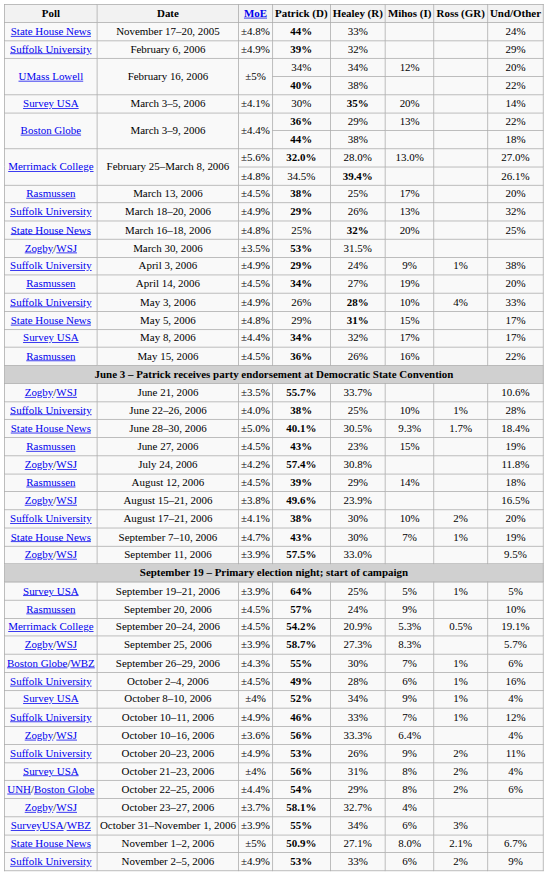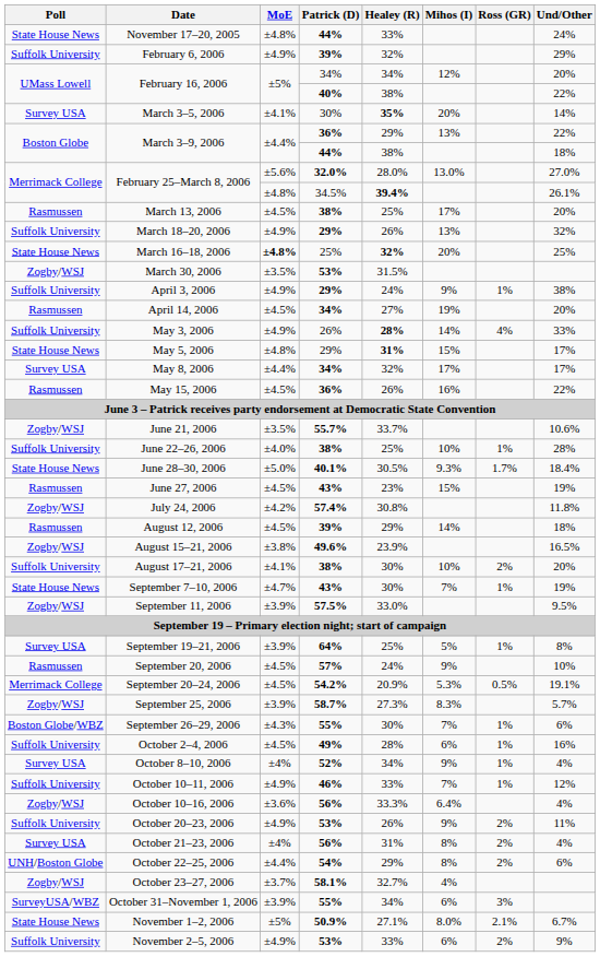 <table class="wikitable sortable mw-collapsible mw-collapsed" style="text-align:center;font-size:90%;line-height:17px">
 <tr>
 <th>Poll</th>
 <th>Date</th>
 <th><a href='#'>MoE</a></th>
 <th>Patrick (D)</th>
 <th>Healey (R)</th>
 <th>Mihos (I)</th>
 <th>Ross (GR)</th>
 <th>Und/Other</th>
 </tr>
 <tr>
 <td><a href='#'>State House News</a></td>
 <td>November 17–20, 2005</td>
 <td>±4.8%</td>
 <td><strong>44%</strong></td>
 <td>33%</td>
 <td></td>
 <td></td>
 <td>24%</td>
 </tr>
 <tr>
 <td><a href='#'>Suffolk University</a></td>
 <td>February 6, 2006</td>
 <td>±4.9%</td>
 <td><strong>39%</strong></td>
 <td>32%</td>
 <td></td>
 <td></td>
 <td>29%</td>
 </tr>
 <tr>
 <td rowspan="2"><a href='#'>UMass Lowell</a></td>
 <td rowspan="2">February 16, 2006</td>
 <td rowspan="2">±5%</td>
 <td>34%</td>
 <td>34%</td>
 <td>12%</td>
 <td></td>
 <td>20%</td>
 </tr>
 <tr>
 <td><strong>40%</strong></td>
 <td>38%</td>
 <td></td>
 <td></td>
 <td>22%</td>
 </tr>
 <tr>
 <td><a href='#'>Survey USA</a></td>
 <td>March 3–5, 2006</td>
 <td>±4.1%</td>
 <td>30%</td>
 <td><strong>35%</strong></td>
 <td>20%</td>
 <td></td>
 <td>14%</td>
 </tr>
 <tr>
 <td rowspan="2"><a href='#'>Boston Globe</a></td>
 <td rowspan="2">March 3–9, 2006</td>
 <td rowspan="2">±4.4%</td>
 <td><strong>36%</strong></td>
 <td>29%</td>
 <td>13%</td>
 <td></td>
 <td>22%</td>
 </tr>
 <tr>
 <td><strong>44%</strong></td>
 <td>38%</td>
 <td></td>
 <td></td>
 <td>18%</td>
 </tr>
 <tr>
 <td rowspan="2"><a href='#'>Merrimack College</a></td>
 <td rowspan="2">February 25–March 8, 2006</td>
 <td>±5.6%</td>
 <td><strong>32.0%</strong></td>
 <td>28.0%</td>
 <td>13.0%</td>
 <td></td>
 <td>27.0%</td>
 </tr>
 <tr>
 <td>±4.8%</td>
 <td>34.5%</td>
 <td><strong>39.4%</strong></td>
 <td></td>
 <td></td>
 <td>26.1%</td>
 </tr>
 <tr>
 <td><a href='#'>Rasmussen</a></td>
 <td>March 13, 2006</td>
 <td>±4.5%</td>
 <td><strong>38%</strong></td>
 <td>25%</td>
 <td>17%</td>
 <td></td>
 <td>20%</td>
 </tr>
 <tr>
 <td><a href='#'>Suffolk University</a></td>
 <td>March 18–20, 2006</td>
 <td>±4.9%</td>
 <td><strong>29%</strong></td>
 <td>26%</td>
 <td>13%</td>
 <td></td>
 <td>32%</td>
 </tr>
 <tr>
 <td><a href='#'>State House News</a></td>
 <td>March 16–18, 2006</td>
-<td>±4.8%</td>
+<td><strong>±4.8%</strong></td>
 <td>25%</td>
 <td><strong>32%</strong></td>
 <td>20%</td>
 <td></td>
 <td>25%</td>
 </tr>
 <tr>
 <td><a href='#'>Zogby</a>/<a href='#'>WSJ</a></td>
 <td>March 30, 2006</td>
 <td>±3.5%</td>
 <td><strong>53%</strong></td>
 <td>31.5%</td>
 <td></td>
 <td></td>
 <td></td>
 </tr>
 <tr>
 <td><a href='#'>Suffolk University</a></td>
 <td>April 3, 2006</td>
 <td>±4.9%</td>
 <td><strong>29%</strong></td>
 <td>24%</td>
 <td>9%</td>
 <td>1%</td>
 <td>38%</td>
 </tr>
 <tr>
 <td><a href='#'>Rasmussen</a></td>
 <td>April 14, 2006</td>
 <td>±4.5%</td>
 <td><strong>34%</strong></td>
 <td>27%</td>
 <td>19%</td>
 <td></td>
 <td>20%</td>
 </tr>
 <tr>
 <td><a href='#'>Suffolk University</a></td>
 <td>May 3, 2006</td>
 <td>±4.9%</td>
 <td>26%</td>
 <td><strong>28%</strong></td>
-<td>10%</td>
+<td>14%</td>
 <td>4%</td>
 <td>33%</td>
 </tr>
 <tr>
 <td><a href='#'>State House News</a></td>
 <td>May 5, 2006</td>
 <td>±4.8%</td>
 <td>29%</td>
 <td><strong>31%</strong></td>
 <td>15%</td>
 <td></td>
 <td>17%</td>
 </tr>
 <tr>
 <td><a href='#'>Survey USA</a></td>
 <td>May 8, 2006</td>
 <td>±4.4%</td>
 <td><strong>34%</strong></td>
 <td>32%</td>
 <td>17%</td>
 <td></td>
 <td>17%</td>
 </tr>
 <tr>
 <td><a href='#'>Rasmussen</a></td>
 <td>May 15, 2006</td>
 <td>±4.5%</td>
 <td><strong>36%</strong></td>
 <td>26%</td>
 <td>16%</td>
 <td></td>
 <td>22%</td>
 </tr>
 <tr>
 <td colspan="8" style="background:#D0D0D0; color:black"><strong>June 3 – Patrick receives party endorsement at Democratic State Convention</strong></td>
 </tr>
 <tr>
 <td><a href='#'>Zogby</a>/<a href='#'>WSJ</a></td>
 <td>June 21, 2006</td>
 <td>±3.5%</td>
 <td><strong>55.7%</strong></td>
 <td>33.7%</td>
 <td></td>
 <td></td>
 <td>10.6%</td>
 </tr>
 <tr>
 <td><a href='#'>Suffolk University</a></td>
 <td>June 22–26, 2006</td>
 <td>±4.0%</td>
 <td><strong>38%</strong></td>
 <td>25%</td>
 <td>10%</td>
 <td>1%</td>
 <td>28%</td>
 </tr>
 <tr>
 <td><a href='#'>State House News</a></td>
 <td>June 28–30, 2006</td>
 <td>±5.0%</td>
 <td><strong>40.1%</strong></td>
 <td>30.5%</td>
 <td>9.3%</td>
 <td>1.7%</td>
 <td>18.4%</td>
 </tr>
 <tr>
 <td><a href='#'>Rasmussen</a></td>
 <td>June 27, 2006</td>
 <td>±4.5%</td>
 <td><strong>43%</strong></td>
 <td>23%</td>
 <td>15%</td>
 <td></td>
 <td>19%</td>
 </tr>
 <tr>
 <td><a href='#'>Zogby</a>/<a href='#'>WSJ</a></td>
 <td>July 24, 2006</td>
 <td>±4.2%</td>
 <td><strong>57.4%</strong></td>
 <td>30.8%</td>
 <td></td>
 <td></td>
 <td>11.8%</td>
 </tr>
 <tr>
 <td><a href='#'>Rasmussen</a></td>
 <td>August 12, 2006</td>
 <td>±4.5%</td>
 <td><strong>39%</strong></td>
 <td>29%</td>
 <td>14%</td>
 <td></td>
 <td>18%</td>
 </tr>
 <tr>
 <td><a href='#'>Zogby</a>/<a href='#'>WSJ</a></td>
 <td>August 15–21, 2006</td>
 <td>±3.8%</td>
 <td><strong>49.6%</strong></td>
 <td>23.9%</td>
 <td></td>
 <td></td>
 <td>16.5%</td>
 </tr>
 <tr>
 <td><a href='#'>Suffolk University</a></td>
 <td>August 17–21, 2006</td>
 <td>±4.1%</td>
 <td><strong>38%</strong></td>
 <td>30%</td>
 <td>10%</td>
 <td>2%</td>
 <td>20%</td>
 </tr>
 <tr>
 <td><a href='#'>State House News</a></td>
 <td>September 7–10, 2006</td>
 <td>±4.7%</td>
 <td><strong>43%</strong></td>
 <td>30%</td>
 <td>7%</td>
 <td>1%</td>
 <td>19%</td>
 </tr>
 <tr>
 <td><a href='#'>Zogby</a>/<a href='#'>WSJ</a></td>
 <td>September 11, 2006</td>
 <td>±3.9%</td>
 <td><strong>57.5%</strong></td>
 <td>33.0%</td>
 <td></td>
 <td></td>
 <td>9.5%</td>
 </tr>
 <tr>
 <td colspan="8" style="background:#D0D0D0; color:black"><strong>September 19 – Primary election night; start of campaign</strong></td>
 </tr>
 <tr>
 <td><a href='#'>Survey USA</a></td>
 <td>September 19–21, 2006</td>
 <td>±3.9%</td>
 <td><strong>64%</strong></td>
 <td>25%</td>
 <td>5%</td>
 <td>1%</td>
-<td>5%</td>
+<td>8%</td>
 </tr>
 <tr>
 <td><a href='#'>Rasmussen</a></td>
 <td>September 20, 2006</td>
 <td>±4.5%</td>
 <td><strong>57%</strong></td>
 <td>24%</td>
 <td>9%</td>
 <td></td>
 <td>10%</td>
 </tr>
 <tr>
 <td><a href='#'>Merrimack College</a></td>
 <td>September 20–24, 2006</td>
 <td>±4.5%</td>
 <td><strong>54.2%</strong></td>
 <td>20.9%</td>
 <td>5.3%</td>
 <td>0.5%</td>
 <td>19.1%</td>
 </tr>
 <tr>
 <td><a href='#'>Zogby</a>/<a href='#'>WSJ</a></td>
 <td>September 25, 2006</td>
 <td>±3.9%</td>
 <td><strong>58.7%</strong></td>
 <td>27.3%</td>
 <td>8.3%</td>
 <td></td>
 <td>5.7%</td>
 </tr>
 <tr>
 <td><a href='#'>Boston Globe</a>/<a href='#'>WBZ</a></td>
 <td>September 26–29, 2006</td>
 <td>±4.3%</td>
 <td><strong>55%</strong></td>
 <td>30%</td>
 <td>7%</td>
 <td>1%</td>
 <td>6%</td>
 </tr>
 <tr>
 <td><a href='#'>Suffolk University</a></td>
 <td>October 2–4, 2006</td>
 <td>±4.5%</td>
 <td><strong>49%</strong></td>
 <td>28%</td>
 <td>6%</td>
 <td>1%</td>
 <td>16%</td>
 </tr>
 <tr>
 <td><a href='#'>Survey USA</a></td>
 <td>October 8–10, 2006</td>
 <td>±4%</td>
 <td><strong>52%</strong></td>
 <td>34%</td>
 <td>9%</td>
 <td>1%</td>
 <td>4%</td>
 </tr>
 <tr>
 <td><a href='#'>Suffolk University</a></td>
 <td>October 10–11, 2006</td>
 <td>±4.9%</td>
 <td><strong>46%</strong></td>
 <td>33%</td>
 <td>7%</td>
 <td>1%</td>
 <td>12%</td>
 </tr>
 <tr>
 <td><a href='#'>Zogby</a>/<a href='#'>WSJ</a></td>
 <td>October 10–16, 2006</td>
 <td>±3.6%</td>
 <td><strong>56%</strong></td>
 <td>33.3%</td>
 <td>6.4%</td>
 <td></td>
 <td>4%</td>
 </tr>
 <tr>
 <td><a href='#'>Suffolk University</a></td>
 <td>October 20–23, 2006</td>
 <td>±4.9%</td>
 <td><strong>53%</strong></td>
 <td>26%</td>
 <td>9%</td>
 <td>2%</td>
 <td>11%</td>
 </tr>
 <tr>
 <td><a href='#'>Survey USA</a></td>
 <td>October 21–23, 2006</td>
 <td>±4%</td>
 <td><strong>56%</strong></td>
 <td>31%</td>
 <td>8%</td>
 <td>2%</td>
 <td>4%</td>
 </tr>
 <tr>
 <td><a href='#'>UNH</a>/<a href='#'>Boston Globe</a></td>
 <td>October 22–25, 2006</td>
 <td>±4.4%</td>
 <td><strong>54%</strong></td>
 <td>29%</td>
 <td>8%</td>
 <td>2%</td>
 <td>6%</td>
 </tr>
 <tr>
 <td><a href='#'>Zogby</a>/<a href='#'>WSJ</a></td>
 <td>October 23–27, 2006</td>
 <td>±3.7%</td>
 <td><strong>58.1%</strong></td>
 <td>32.7%</td>
 <td>4%</td>
 <td></td>
 <td></td>
 </tr>
 <tr>
 <td><a href='#'>SurveyUSA</a>/<a href='#'>WBZ</a></td>
 <td>October 31–November 1, 2006</td>
 <td>±3.9%</td>
 <td><strong>55%</strong></td>
 <td>34%</td>
 <td>6%</td>
 <td>3%</td>
 <td></td>
 </tr>
 <tr>
 <td><a href='#'>State House News</a></td>
 <td>November 1–2, 2006</td>
 <td>±5%</td>
 <td><strong>50.9%</strong></td>
 <td>27.1%</td>
 <td>8.0%</td>
 <td>2.1%</td>
 <td>6.7%</td>
 </tr>
 <tr>
 <td><a href='#'>Suffolk University</a></td>
 <td>November 2–5, 2006</td>
 <td>±4.9%</td>
 <td><strong>53%</strong></td>
 <td>33%</td>
 <td>6%</td>
 <td>2%</td>
 <td>9%</td>
 </tr>
 </table>
